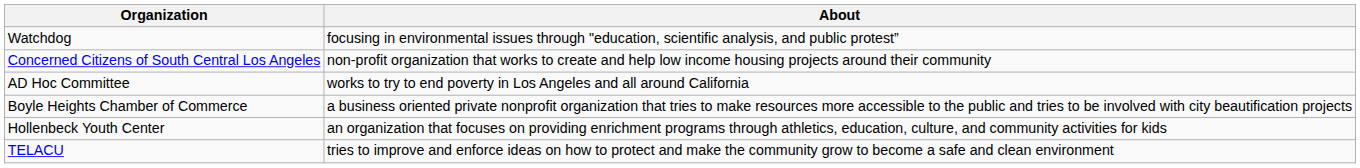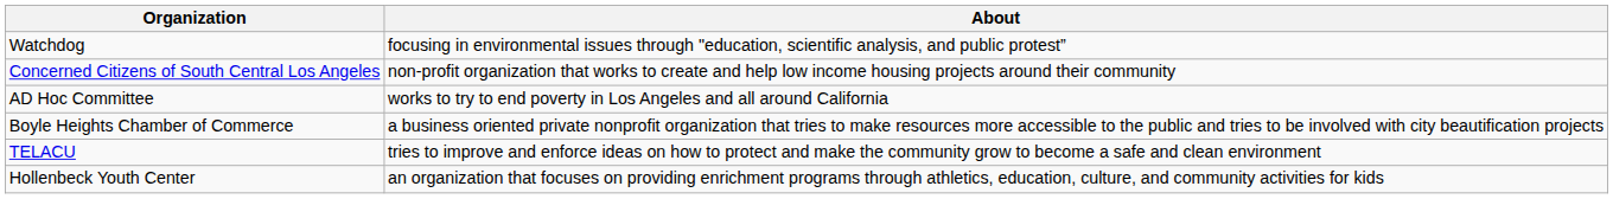 <table class="wikitable">
 <tr>
 <th>Organization</th>
 <th>About</th>
 </tr>
 <tr>
 <td>Watchdog</td>
 <td>focusing in environmental issues through "education, scientific analysis, and public protest”</td>
 </tr>
 <tr>
 <td><a href='#'>Concerned Citizens of South Central Los Angeles</a></td>
 <td>non-profit organization that works to create and help low income housing projects around their community</td>
 </tr>
 <tr>
 <td>AD Hoc Committee</td>
 <td>works to try to end poverty in Los Angeles and all around California</td>
 </tr>
 <tr>
 <td>Boyle Heights Chamber of Commerce</td>
 <td>a business oriented private nonprofit organization that tries to make resources more accessible to the public and tries to be involved with city beautification projects</td>
 </tr>
 <tr>
+<td><a href='#'>TELACU</a></td>
+<td>tries to improve and enforce ideas on how to protect and make the community grow to become a safe and clean environment</td>
+</tr>
+<tr>
 <td>Hollenbeck Youth Center</td>
 <td>an organization that focuses on providing enrichment programs through athletics, education, culture, and community activities for kids</td>
 </tr>
-<tr>
-<td><a href='#'>TELACU</a></td>
-<td>tries to improve and enforce ideas on how to protect and make the community grow to become a safe and clean environment</td>
-</tr>
 </table>
